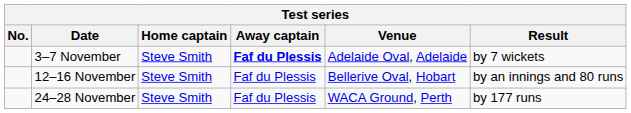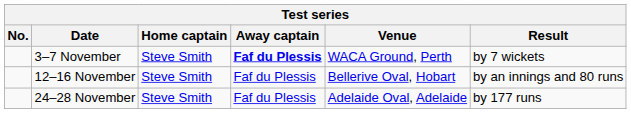 <table class="wikitable">
 <tr>
 <th colspan="6">Test series</th>
 </tr>
 <tr>
 <th>No.</th>
 <th>Date</th>
 <th>Home captain</th>
 <th>Away captain</th>
 <th>Venue</th>
 <th>Result</th>
 </tr>
 <tr>
 <td></td>
 <td>3–7 November</td>
 <td><a href='#'>Steve Smith</a></td>
 <td><strong><a href='#'>Faf du Plessis</a></strong></td>
-<td><a href='#'>Adelaide Oval</a>, <a href='#'>Adelaide</a></td>
+<td><a href='#'>WACA Ground</a>, <a href='#'>Perth</a></td>
 <td> by 7 wickets</td>
 </tr>
 <tr>
 <td></td>
 <td>12–16 November</td>
 <td><a href='#'>Steve Smith</a></td>
 <td><a href='#'>Faf du Plessis</a></td>
 <td><a href='#'>Bellerive Oval</a>, <a href='#'>Hobart</a></td>
 <td> by an innings and 80 runs</td>
 </tr>
 <tr>
 <td></td>
 <td>24–28 November</td>
 <td><a href='#'>Steve Smith</a></td>
 <td><a href='#'>Faf du Plessis</a></td>
-<td><a href='#'>WACA Ground</a>, <a href='#'>Perth</a></td>
+<td><a href='#'>Adelaide Oval</a>, <a href='#'>Adelaide</a></td>
 <td> by 177 runs</td>
 </tr>
 </table>
